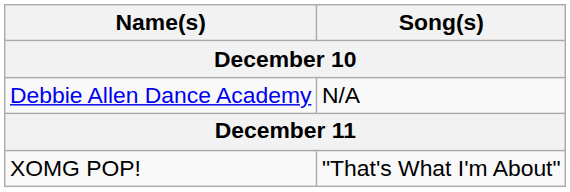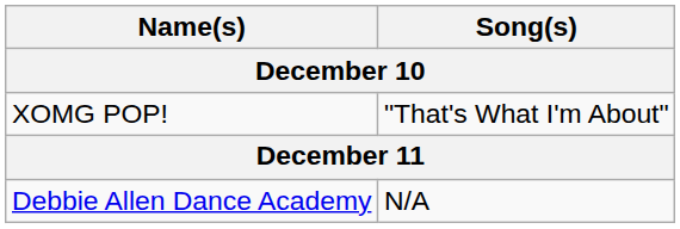 <table class="wikitable plainrowheaders sortable">
 <tr>
 <th scope="col">Name(s)</th>
 <th scope="col">Song(s)</th>
 </tr>
 <tr>
 <th colspan="2">December 10</th>
 </tr>
 <tr>
-<td scope="col"><a href='#'>Debbie Allen Dance Academy</a></td>
-<td>N/A</td>
+<td scope="col">XOMG POP!</td>
+<td>"That's What I'm About"</td>
 </tr>
 <tr>
 <th colspan="2">December 11</th>
 </tr>
 <tr>
-<td scope="col">XOMG POP!</td>
-<td>"That's What I'm About"</td>
+<td scope="col"><a href='#'>Debbie Allen Dance Academy</a></td>
+<td>N/A</td>
 </tr>
 </table>
